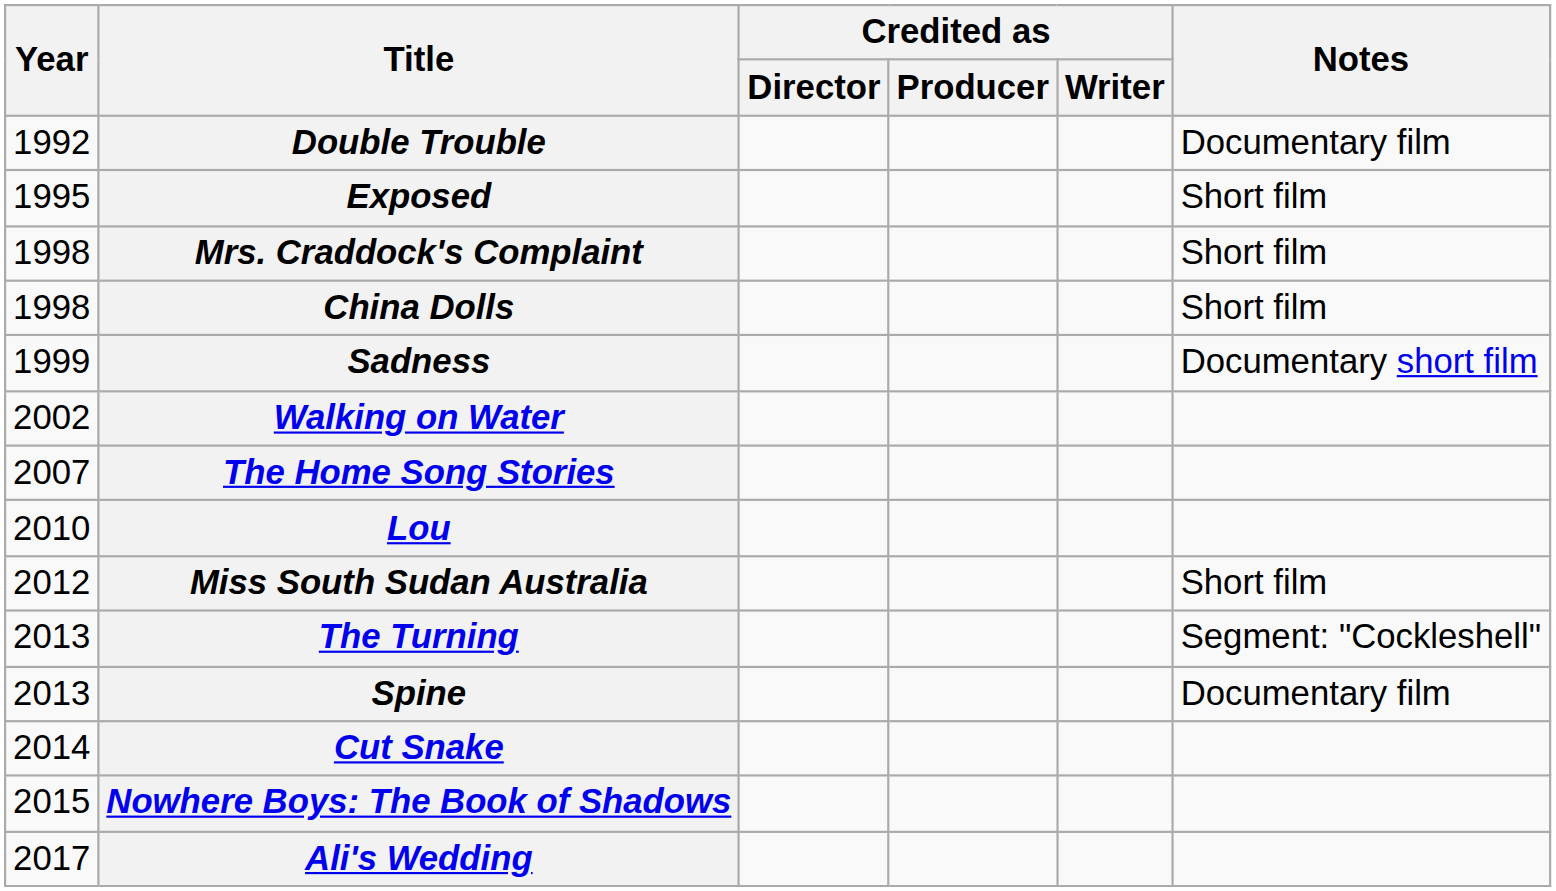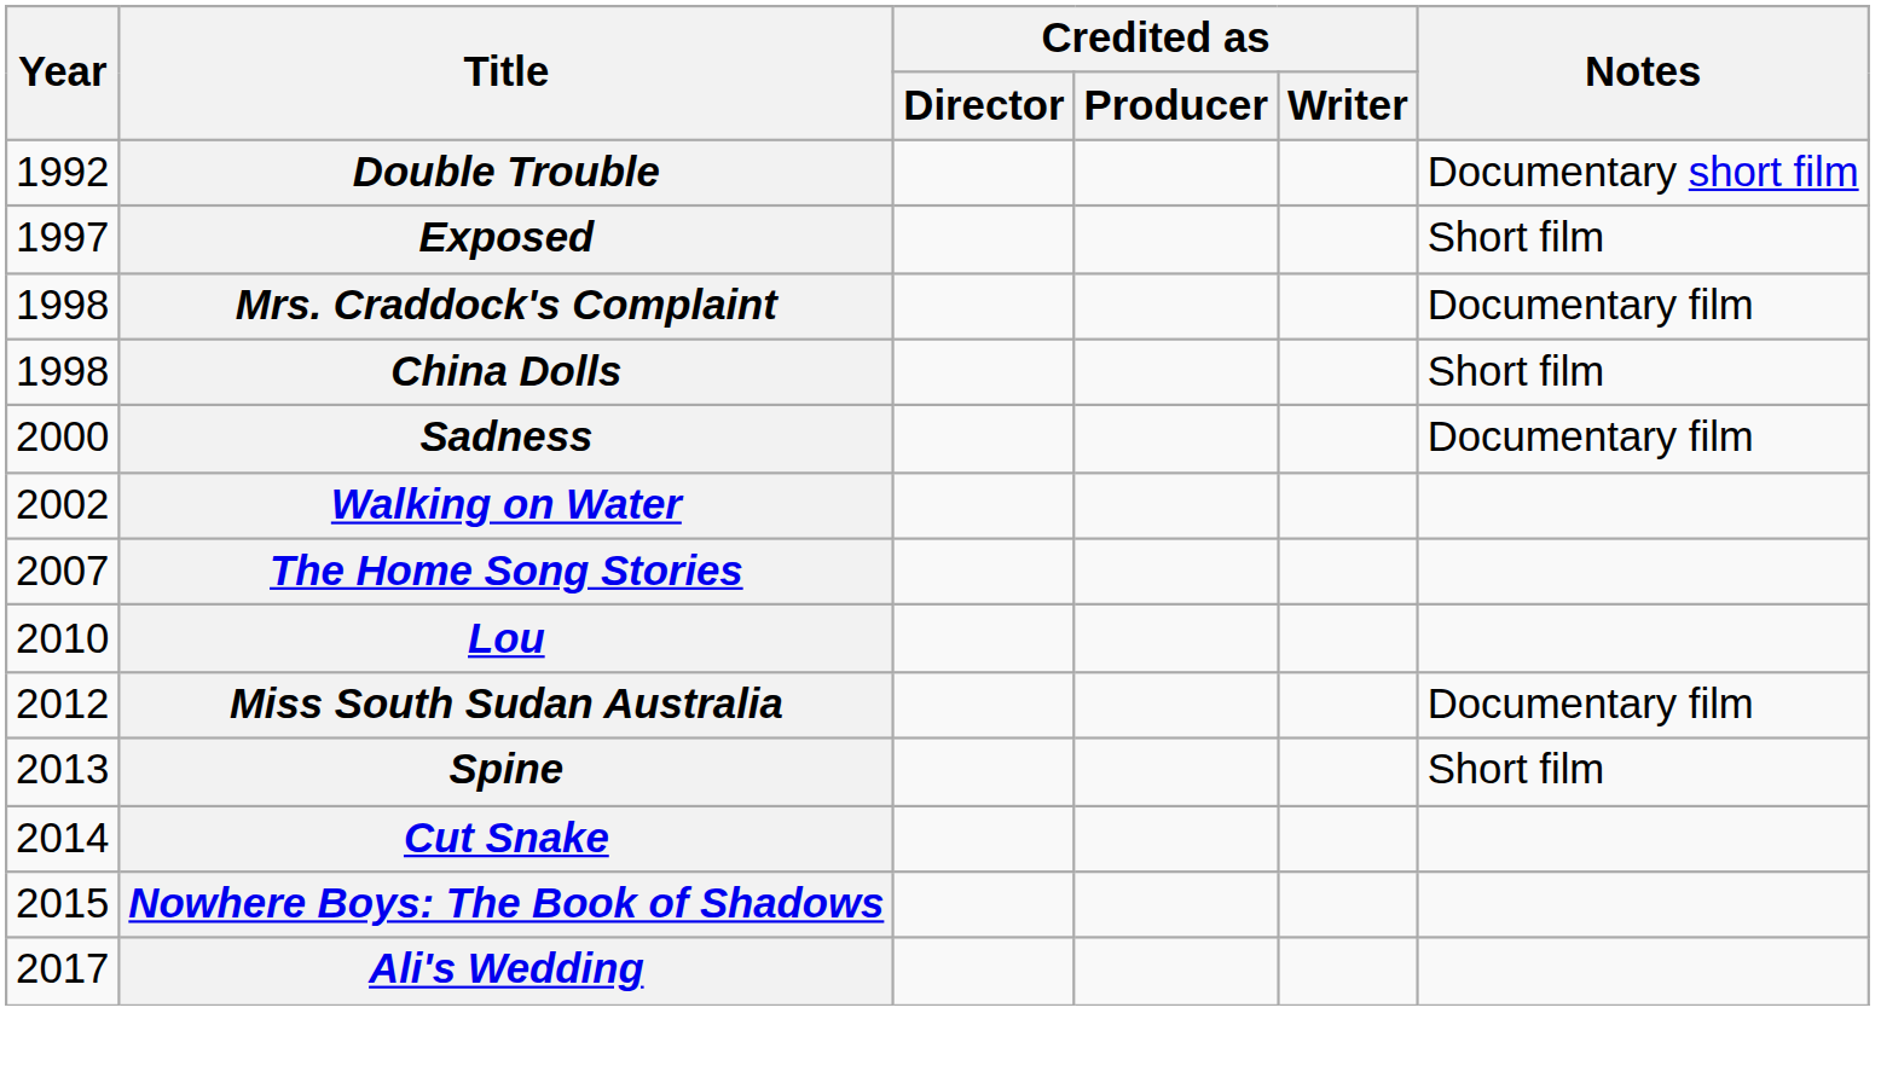 <table class="wikitable plainrowheaders sortable">
 <tr>
 <th rowspan="2" scope="col">Year</th>
 <th rowspan="2" scope="col">Title</th>
 <th colspan="3" scope="col">Credited as</th>
 <th rowspan="2" scope="col" class="unsortable">Notes</th>
 </tr>
 <tr>
 <th>Director</th>
 <th>Producer</th>
 <th>Writer</th>
 </tr>
 <tr>
 <td>1992</td>
 <th scope="row"><em>Double Trouble</em></th>
 <td></td>
 <td></td>
 <td></td>
-<td>Documentary film</td>
+<td>Documentary <a href='#'>short film</a></td>
 </tr>
 <tr>
-<td>1995</td>
+<td>1997</td>
 <th scope="row"><em>Exposed</em></th>
 <td></td>
 <td></td>
 <td></td>
 <td>Short film</td>
 </tr>
 <tr>
 <td>1998</td>
 <th scope="row"><em>Mrs. Craddock's Complaint</em></th>
 <td></td>
 <td></td>
 <td></td>
-<td>Short film</td>
+<td>Documentary film</td>
 </tr>
 <tr>
 <td>1998</td>
 <th scope="row"><em>China Dolls</em></th>
 <td></td>
 <td></td>
 <td></td>
 <td>Short film</td>
 </tr>
 <tr>
-<td>1999</td>
+<td>2000</td>
 <th scope="row"><em>Sadness</em></th>
 <td></td>
 <td></td>
 <td></td>
-<td>Documentary <a href='#'>short film</a></td>
+<td>Documentary film</td>
 </tr>
 <tr>
 <td>2002</td>
 <th scope="row"><em><a href='#'>Walking on Water</a></em></th>
 <td></td>
 <td></td>
 <td></td>
 <td></td>
 </tr>
 <tr>
 <td>2007</td>
 <th scope="row"><em><a href='#'>The Home Song Stories</a></em></th>
 <td></td>
 <td></td>
 <td></td>
 <td></td>
 </tr>
 <tr>
 <td>2010</td>
 <th scope="row"><em><a href='#'>Lou</a></em></th>
 <td></td>
 <td></td>
 <td></td>
 <td></td>
 </tr>
 <tr>
 <td>2012</td>
 <th scope="row"><em>Miss South Sudan Australia</em></th>
 <td></td>
 <td></td>
 <td></td>
-<td>Short film</td>
-</tr>
-<tr>
-<td>2013</td>
-<th scope="row"><em><a href='#'>The Turning</a></em></th>
-<td></td>
-<td></td>
-<td></td>
-<td>Segment: "Cockleshell"</td>
+<td>Documentary film</td>
 </tr>
 <tr>
 <td>2013</td>
 <th scope="row"><em>Spine</em></th>
 <td></td>
 <td></td>
 <td></td>
-<td>Documentary film</td>
+<td>Short film</td>
 </tr>
 <tr>
 <td>2014</td>
 <th scope="row"><em><a href='#'>Cut Snake</a></em></th>
 <td></td>
 <td></td>
 <td></td>
 <td></td>
 </tr>
 <tr>
 <td>2015</td>
 <th scope="row"><em><a href='#'>Nowhere Boys: The Book of Shadows</a></em></th>
 <td></td>
 <td></td>
 <td></td>
 <td></td>
 </tr>
 <tr>
 <td>2017</td>
 <th scope="row"><em><a href='#'>Ali's Wedding</a></em></th>
 <td></td>
 <td></td>
 <td></td>
 <td></td>
 </tr>
 </table>
